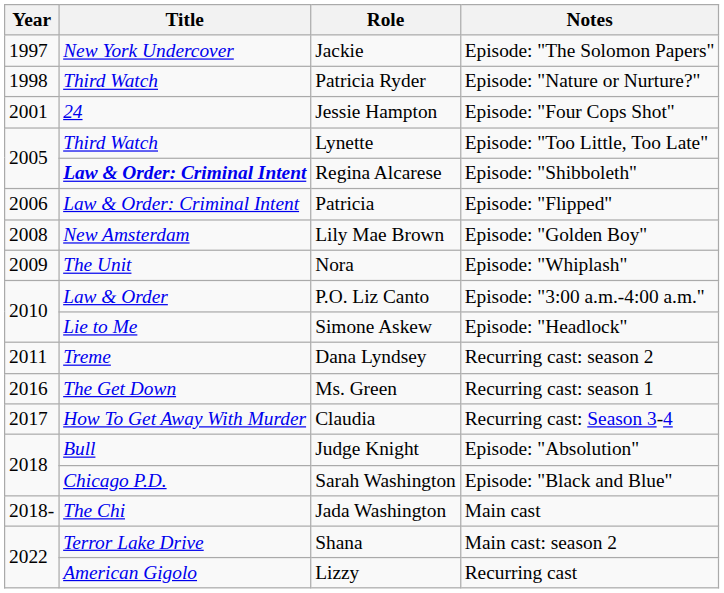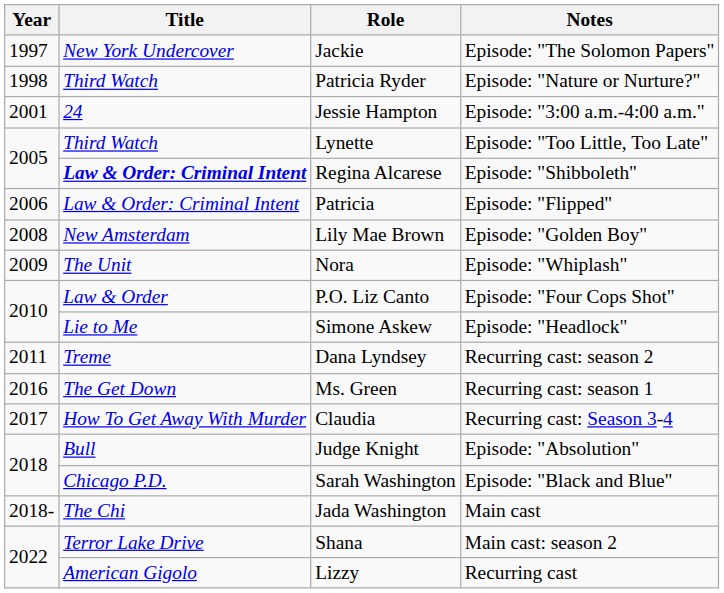 <table class="wikitable sortable">
 <tr>
 <th>Year</th>
 <th>Title</th>
 <th>Role</th>
 <th class="unsortable">Notes</th>
 </tr>
 <tr>
 <td>1997</td>
 <td><em><a href='#'>New York Undercover</a></em></td>
 <td>Jackie</td>
 <td>Episode: "The Solomon Papers"</td>
 </tr>
 <tr>
 <td>1998</td>
 <td><em><a href='#'>Third Watch</a></em></td>
 <td>Patricia Ryder</td>
 <td>Episode: "Nature or Nurture?"</td>
 </tr>
 <tr>
 <td>2001</td>
 <td><em><a href='#'>24</a></em></td>
 <td>Jessie Hampton</td>
-<td>Episode: "Four Cops Shot"</td>
+<td>Episode: "3:00 a.m.-4:00 a.m."</td>
 </tr>
 <tr>
 <td rowspan="2">2005</td>
 <td><em><a href='#'>Third Watch</a></em></td>
 <td>Lynette</td>
 <td>Episode: "Too Little, Too Late"</td>
 </tr>
 <tr>
 <td><strong><em><a href='#'>Law & Order: Criminal Intent</a></em></strong></td>
 <td>Regina Alcarese</td>
 <td>Episode: "Shibboleth"</td>
 </tr>
 <tr>
 <td>2006</td>
 <td><em><a href='#'>Law & Order: Criminal Intent</a></em></td>
 <td>Patricia</td>
 <td>Episode: "Flipped"</td>
 </tr>
 <tr>
 <td>2008</td>
 <td><em><a href='#'>New Amsterdam</a></em></td>
 <td>Lily Mae Brown</td>
 <td>Episode: "Golden Boy"</td>
 </tr>
 <tr>
 <td>2009</td>
 <td><em><a href='#'>The Unit</a></em></td>
 <td>Nora</td>
 <td>Episode: "Whiplash"</td>
 </tr>
 <tr>
 <td rowspan="2">2010</td>
 <td><em><a href='#'>Law & Order</a></em></td>
 <td>P.O. Liz Canto</td>
-<td>Episode: "3:00 a.m.-4:00 a.m."</td>
+<td>Episode: "Four Cops Shot"</td>
 </tr>
 <tr>
 <td><em><a href='#'>Lie to Me</a></em></td>
 <td>Simone Askew</td>
 <td>Episode: "Headlock"</td>
 </tr>
 <tr>
 <td>2011</td>
 <td><em><a href='#'>Treme</a></em></td>
 <td>Dana Lyndsey</td>
 <td>Recurring cast: season 2</td>
 </tr>
 <tr>
 <td>2016</td>
 <td><em><a href='#'>The Get Down</a></em></td>
 <td>Ms. Green</td>
 <td>Recurring cast: season 1</td>
 </tr>
 <tr>
 <td>2017</td>
 <td><em><a href='#'>How To Get Away With Murder</a></em></td>
 <td>Claudia</td>
 <td>Recurring cast: <a href='#'>Season 3</a>-<a href='#'>4</a></td>
 </tr>
 <tr>
 <td rowspan="2">2018</td>
 <td><em><a href='#'>Bull</a></em></td>
 <td>Judge Knight</td>
 <td>Episode: "Absolution"</td>
 </tr>
 <tr>
 <td><em><a href='#'>Chicago P.D.</a></em></td>
 <td>Sarah Washington</td>
 <td>Episode: "Black and Blue"</td>
 </tr>
 <tr>
 <td>2018-</td>
 <td><em><a href='#'>The Chi</a></em></td>
 <td>Jada Washington</td>
 <td>Main cast</td>
 </tr>
 <tr>
 <td rowspan="2">2022</td>
 <td><em><a href='#'>Terror Lake Drive</a></em></td>
 <td>Shana</td>
 <td>Main cast: season 2</td>
 </tr>
 <tr>
 <td><em><a href='#'>American Gigolo</a></em></td>
 <td>Lizzy</td>
 <td>Recurring cast</td>
 </tr>
 </table>
